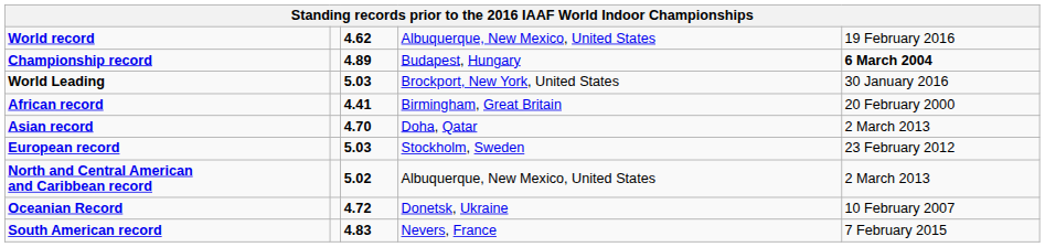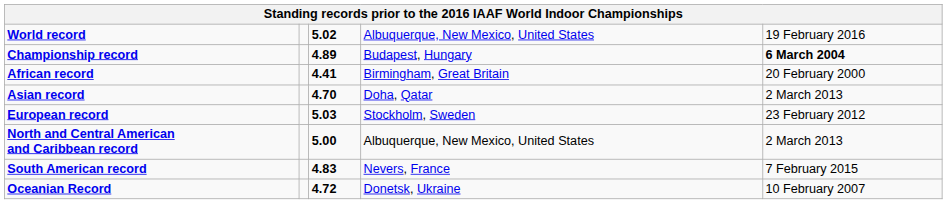 <table class="wikitable" width=75%>
 <tr>
 <th colspan="5">Standing records prior to the 2016 IAAF World Indoor Championships</th>
 </tr>
 <tr>
 <td><strong><a href='#'>World record</a></strong></td>
 <td></td>
-<td><strong>4.62</strong></td>
+<td><strong>5.02</strong></td>
 <td><a href='#'>Albuquerque, New Mexico</a>, <a href='#'>United States</a></td>
 <td>19 February 2016</td>
 </tr>
 <tr>
 <td><strong><a href='#'>Championship record</a></strong></td>
 <td></td>
 <td><strong>4.89</strong></td>
 <td><a href='#'>Budapest</a>, <a href='#'>Hungary</a></td>
 <td><strong>6 March 2004</strong></td>
-</tr>
-<tr>
-<td><strong>World Leading</strong></td>
-<td></td>
-<td><strong>5.03</strong></td>
-<td><a href='#'>Brockport, New York</a>, United States</td>
-<td>30 January 2016</td>
 </tr>
 <tr>
 <td><strong><a href='#'>African record</a></strong></td>
 <td></td>
 <td><strong>4.41</strong></td>
 <td><a href='#'>Birmingham</a>, <a href='#'>Great Britain</a></td>
 <td>20 February 2000</td>
 </tr>
 <tr>
 <td><strong><a href='#'>Asian record</a></strong></td>
 <td></td>
 <td><strong>4.70</strong></td>
 <td><a href='#'>Doha</a>, <a href='#'>Qatar</a></td>
 <td>2 March 2013</td>
 </tr>
 <tr>
 <td><strong><a href='#'>European record</a></strong></td>
 <td></td>
 <td><strong>5.03</strong></td>
 <td><a href='#'>Stockholm</a>, <a href='#'>Sweden</a></td>
 <td>23 February 2012</td>
 </tr>
 <tr>
 <td><strong><a href='#'>North and Central American <br>and Caribbean record</a></strong></td>
 <td></td>
-<td><strong>5.02</strong></td>
+<td><strong>5.00</strong></td>
 <td>Albuquerque, New Mexico, United States</td>
 <td>2 March 2013</td>
+</tr>
+<tr>
+<td><strong><a href='#'>South American record</a></strong></td>
+<td></td>
+<td><strong>4.83</strong></td>
+<td><a href='#'>Nevers</a>, <a href='#'>France</a></td>
+<td>7 February 2015</td>
 </tr>
 <tr>
 <td><strong><a href='#'>Oceanian Record</a></strong></td>
 <td></td>
 <td><strong>4.72</strong></td>
 <td><a href='#'>Donetsk</a>, <a href='#'>Ukraine</a></td>
 <td>10 February 2007</td>
 </tr>
-<tr>
-<td><strong><a href='#'>South American record</a></strong></td>
-<td></td>
-<td><strong>4.83</strong></td>
-<td><a href='#'>Nevers</a>, <a href='#'>France</a></td>
-<td>7 February 2015</td>
-</tr>
 </table>
